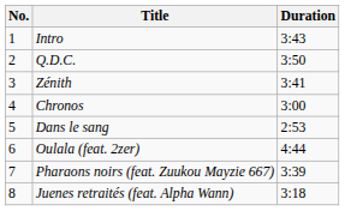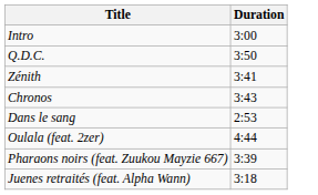 <table class="wikitable">
 <tr>
-<th>No.</th>
 <th>Title</th>
 <th>Duration</th>
 </tr>
 <tr>
-<td>1</td>
 <td><em>Intro</em></td>
-<td>3:43</td>
+<td>3:00</td>
 </tr>
 <tr>
-<td>2</td>
 <td><em>Q.D.C.</em></td>
 <td>3:50</td>
 </tr>
 <tr>
-<td>3</td>
 <td><em>Zénith</em></td>
 <td>3:41</td>
 </tr>
 <tr>
-<td>4</td>
 <td><em>Chronos</em></td>
-<td>3:00</td>
+<td>3:43</td>
 </tr>
 <tr>
-<td>5</td>
 <td><em>Dans le sang</em></td>
 <td>2:53</td>
 </tr>
 <tr>
-<td>6</td>
 <td><em>Oulala (feat. 2zer)</em></td>
 <td>4:44</td>
 </tr>
 <tr>
-<td>7</td>
 <td><em>Pharaons noirs (feat. Zuukou Mayzie 667)</em></td>
 <td>3:39</td>
 </tr>
 <tr>
-<td>8</td>
 <td><em>Juenes retraités (feat. Alpha Wann)</em></td>
 <td>3:18</td>
 </tr>
 </table>
